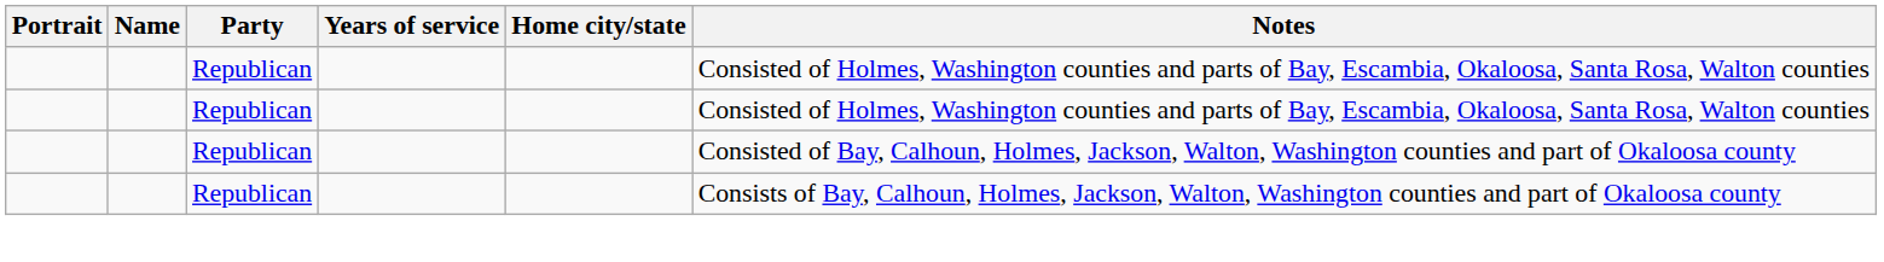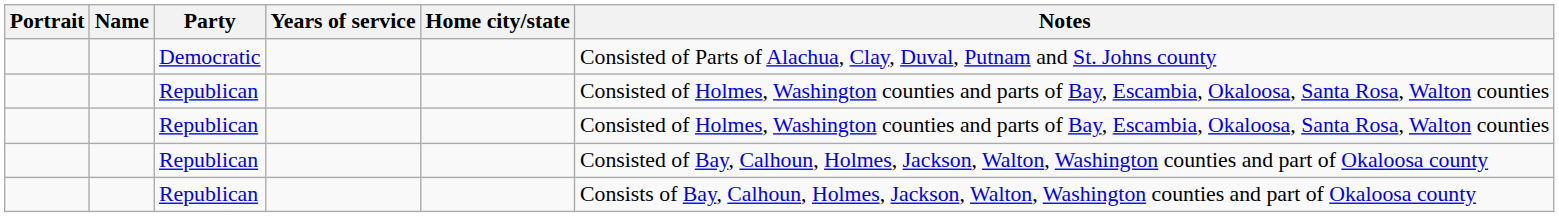 <table class="wikitable">
 <tr>
 <th>Portrait</th>
 <th>Name</th>
 <th>Party</th>
 <th>Years of service</th>
 <th>Home city/state</th>
 <th>Notes</th>
+</tr>
+<tr>
+<td></td>
+<td></td>
+<td><a href='#'>Democratic</a></td>
+<td></td>
+<td></td>
+<td>Consisted of Parts of <a href='#'>Alachua</a>, <a href='#'>Clay</a>, <a href='#'>Duval</a>, <a href='#'>Putnam</a> and <a href='#'>St. Johns county</a></td>
 </tr>
 <tr>
 <td></td>
 <td></td>
 <td><a href='#'>Republican</a></td>
 <td></td>
 <td></td>
 <td>Consisted of <a href='#'>Holmes</a>, <a href='#'>Washington</a> counties and parts of <a href='#'>Bay</a>, <a href='#'>Escambia</a>, <a href='#'>Okaloosa</a>, <a href='#'>Santa Rosa</a>, <a href='#'>Walton</a> counties</td>
 </tr>
 <tr>
 <td></td>
 <td></td>
 <td><a href='#'>Republican</a></td>
 <td></td>
 <td></td>
 <td>Consisted of <a href='#'>Holmes</a>, <a href='#'>Washington</a> counties and parts of <a href='#'>Bay</a>, <a href='#'>Escambia</a>, <a href='#'>Okaloosa</a>, <a href='#'>Santa Rosa</a>, <a href='#'>Walton</a> counties</td>
 </tr>
 <tr>
 <td></td>
 <td></td>
 <td><a href='#'>Republican</a></td>
 <td></td>
 <td></td>
 <td>Consisted of <a href='#'>Bay</a>, <a href='#'>Calhoun</a>, <a href='#'>Holmes</a>, <a href='#'>Jackson</a>, <a href='#'>Walton</a>, <a href='#'>Washington</a> counties and part of <a href='#'>Okaloosa county</a></td>
 </tr>
 <tr>
 <td></td>
 <td></td>
 <td><a href='#'>Republican</a></td>
 <td></td>
 <td></td>
 <td>Consists of <a href='#'>Bay</a>, <a href='#'>Calhoun</a>, <a href='#'>Holmes</a>, <a href='#'>Jackson</a>, <a href='#'>Walton</a>, <a href='#'>Washington</a> counties and part of <a href='#'>Okaloosa county</a></td>
 </tr>
 </table>
